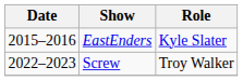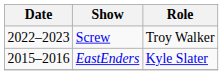 <table class="wikitable">
 <tr>
 <th>Date</th>
 <th>Show</th>
 <th>Role</th>
 </tr>
 <tr>
+<td>2022–2023</td>
+<td><a href='#'>Screw</a></td>
+<td>Troy Walker</td>
+</tr>
+<tr>
 <td>2015–2016</td>
 <td><em><a href='#'>EastEnders</a></em></td>
 <td><a href='#'>Kyle Slater</a><br></td>
 </tr>
 <tr>
-<td>2022–2023</td>
-<td><a href='#'>Screw</a></td>
-<td>Troy Walker</td>
-</tr>
-<tr>
 </tr>
 </table>
